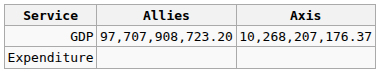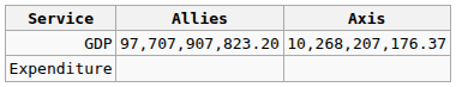 <table class="wikitable" style="text-align: right">
 <tr>
 <th style="text-align: center">Service</th>
 <th style="text-align: center">Allies</th>
 <th style="text-align: center">Axis</th>
 </tr>
 <tr>
 <td>GDP</td>
-<td>97,707,908,723.20</td>
+<td>97,707,907,823.20</td>
 <td>10,268,207,176.37</td>
 </tr>
 <tr>
 <td>Expenditure</td>
 <td></td>
 <td></td>
 </tr>
 </table>
